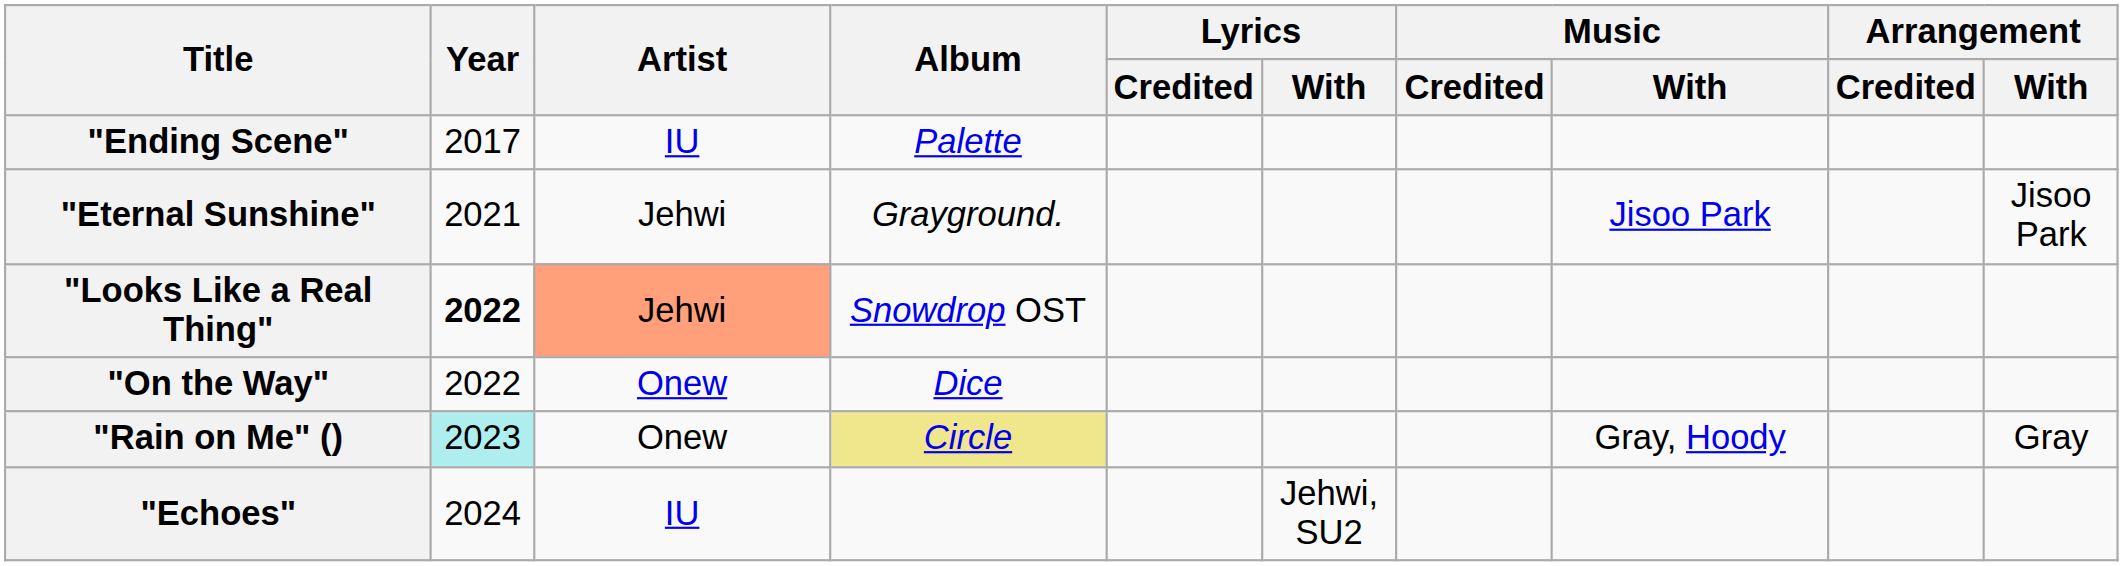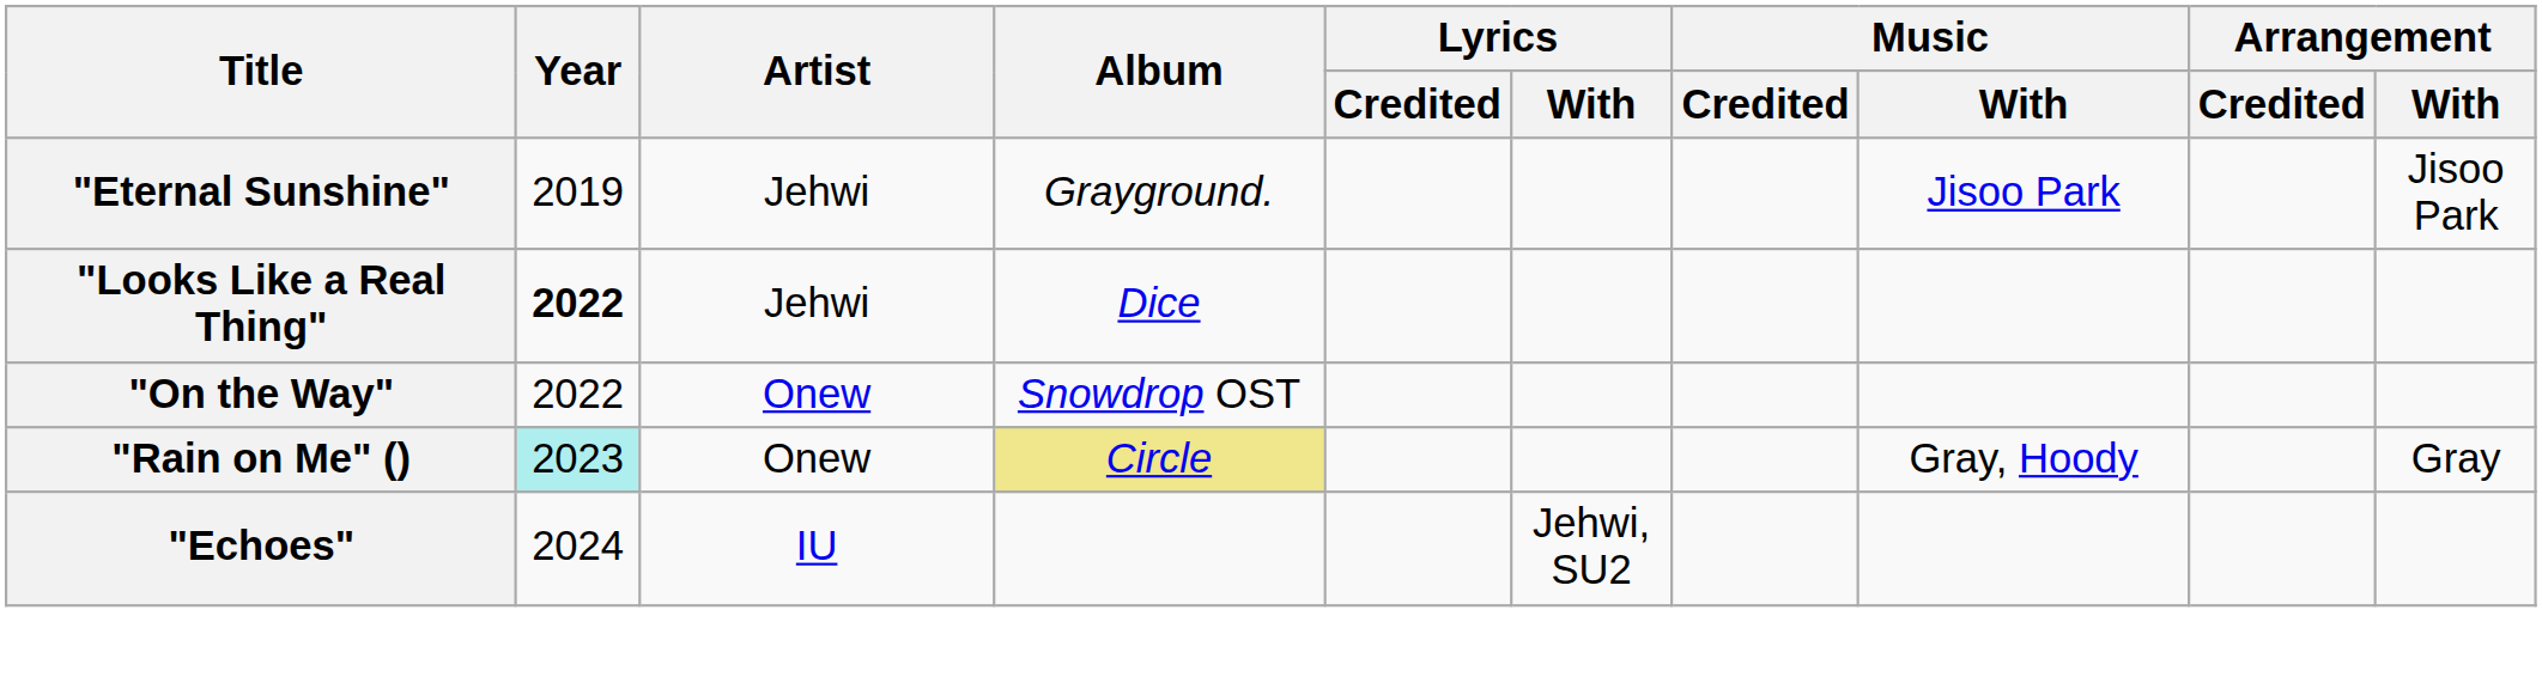 <table class="wikitable plainrowheaders" style="text-align:center;">
 <tr>
 <th rowspan="2" width="190px">Title</th>
 <th rowspan="2" width="40px">Year</th>
 <th rowspan="2" width="130px">Artist</th>
 <th rowspan="2" width="120px">Album</th>
 <th colspan="2">Lyrics</th>
 <th colspan="2">Music</th>
 <th colspan="2">Arrangement</th>
 </tr>
 <tr>
 <th width="50px">Credited</th>
 <th width="55px">With</th>
 <th width="50px">Credited</th>
 <th width="120px">With</th>
 <th width="50px">Credited</th>
 <th width="55px">With</th>
 </tr>
 <tr>
-<th scope="row">"Ending Scene"</th>
-<td>2017</td>
-<td><a href='#'>IU</a></td>
-<td><em><a href='#'>Palette</a></em></td>
-<td></td>
-<td></td>
-<td></td>
-<td></td>
-<td></td>
-<td></td>
-</tr>
-<tr>
 <th scope="row">"Eternal Sunshine"</th>
-<td>2021</td>
+<td>2019</td>
 <td>Jehwi</td>
 <td><em>Grayground.</em></td>
 <td></td>
 <td></td>
 <td></td>
 <td><a href='#'>Jisoo Park</a></td>
 <td></td>
 <td>Jisoo Park</td>
 </tr>
 <tr>
 <th scope="row">"Looks Like a Real Thing" </th>
 <td><strong>2022</strong></td>
-<td style="background: lightsalmon;">Jehwi</td>
-<td><em><a href='#'>Snowdrop</a></em> OST</td>
+<td>Jehwi</td>
+<td><em><a href='#'>Dice</a></em></td>
 <td></td>
 <td></td>
 <td></td>
 <td></td>
 <td></td>
 <td></td>
 </tr>
 <tr>
 <th scope="row">"On the Way"</th>
 <td>2022</td>
 <td><a href='#'>Onew</a></td>
-<td><em><a href='#'>Dice</a></em></td>
+<td><em><a href='#'>Snowdrop</a></em> OST</td>
 <td></td>
 <td></td>
 <td></td>
 <td></td>
 <td></td>
 <td></td>
 </tr>
 <tr>
 <th scope="row">"Rain on Me" ()</th>
 <td style="background: paleturquoise;">2023</td>
 <td>Onew</td>
 <td style="background: khaki;"><em><a href='#'>Circle</a></em></td>
 <td></td>
 <td></td>
 <td></td>
 <td>Gray, <a href='#'>Hoody</a></td>
 <td></td>
 <td>Gray</td>
 </tr>
 <tr>
 <th scope="row">"Echoes"</th>
 <td>2024</td>
 <td><a href='#'>IU</a></td>
 <td></td>
 <td></td>
 <td>Jehwi, SU2</td>
 <td></td>
 <td></td>
 <td></td>
 <td></td>
 </tr>
 </table>
